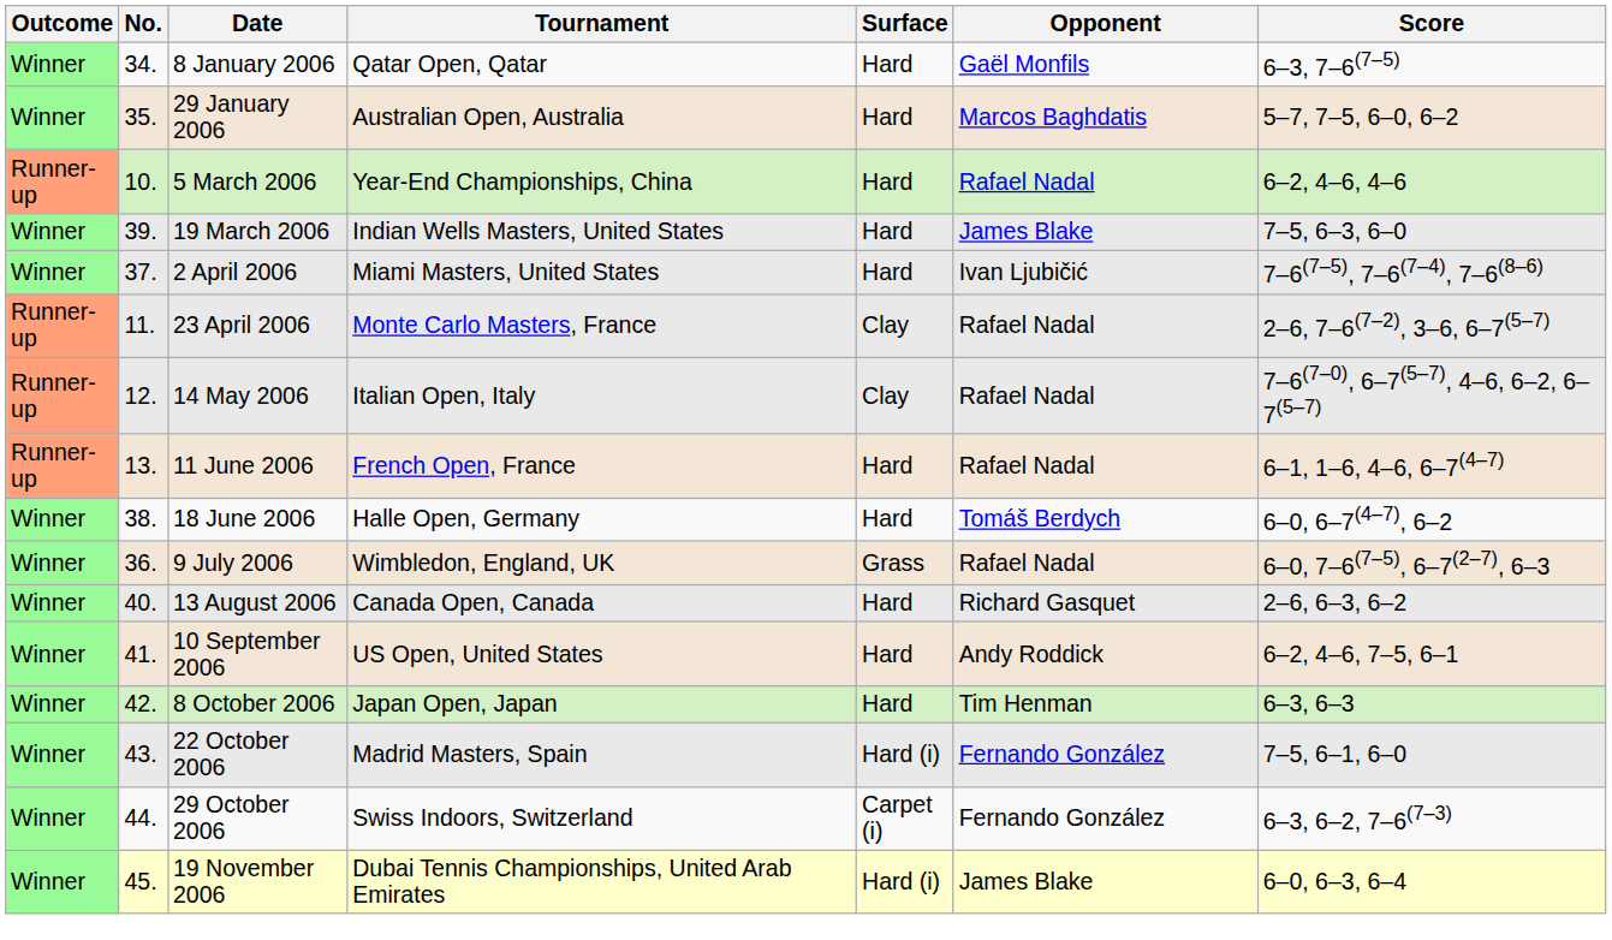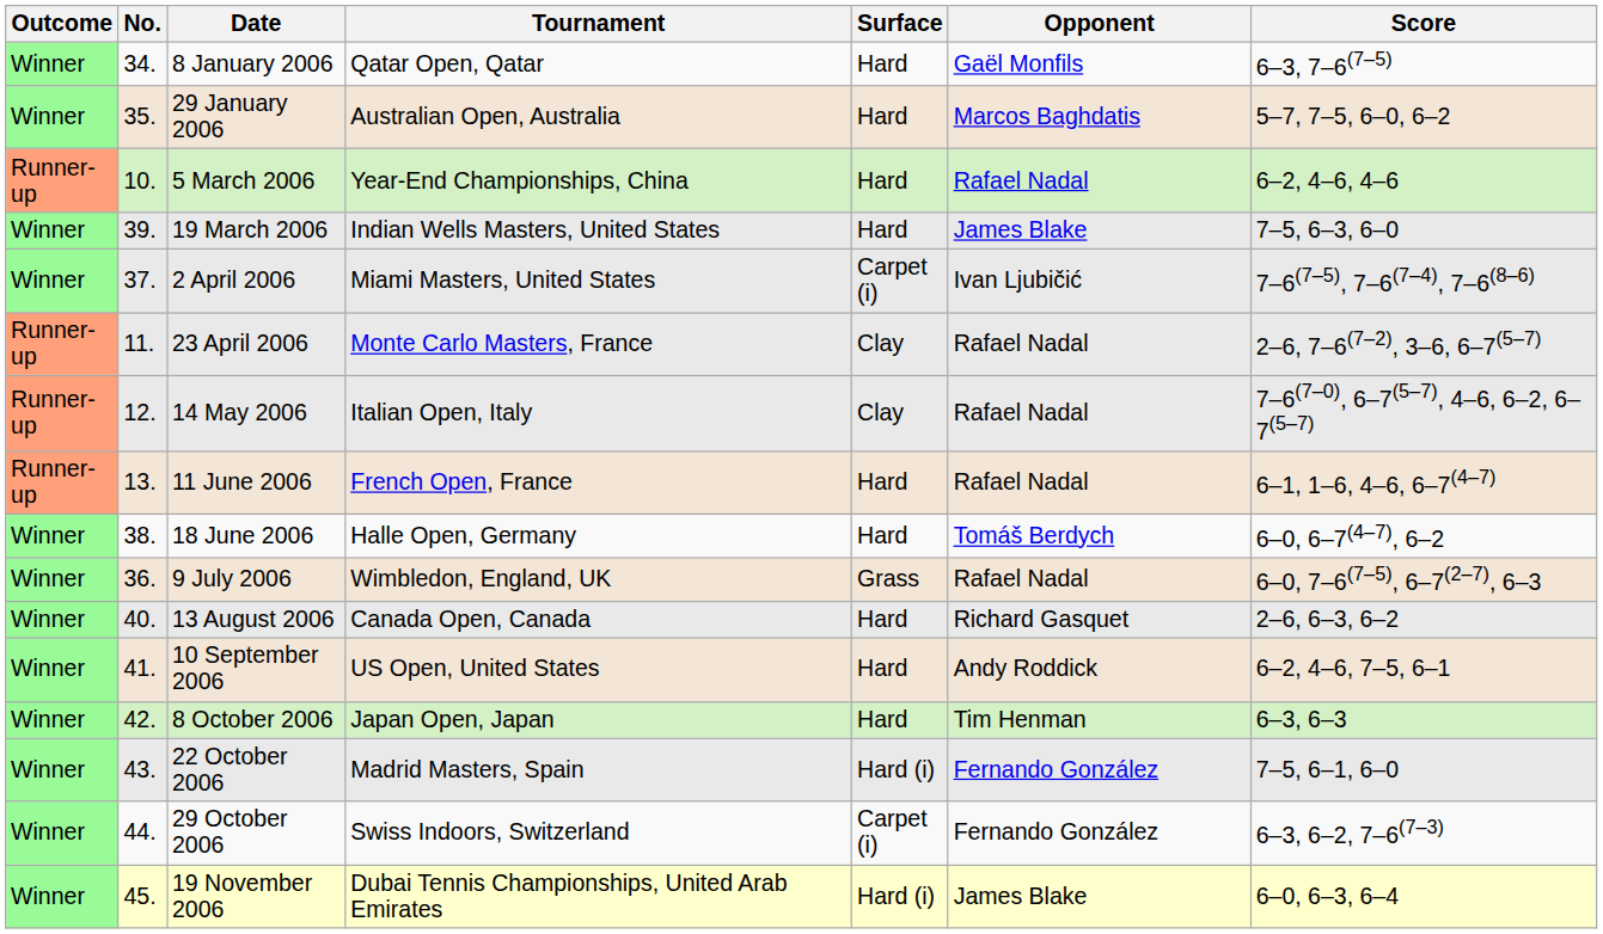 <table class="sortable wikitable">
 <tr>
 <th style="width:70px">Outcome</th>
 <th style="width:20px">No.</th>
 <th style="width:115px">Date</th>
 <th style="width:340px">Tournament</th>
 <th style="width:50px">Surface</th>
 <th style="width:200px">Opponent</th>
 <th style="width:230px" class="unsortable">Score</th>
 </tr>
 <tr>
 <td style="background:#98fb98;">Winner</td>
 <td>34.</td>
 <td>8 January 2006</td>
 <td>Qatar Open, Qatar </td>
 <td>Hard</td>
 <td> <a href='#'>Gaël Monfils</a></td>
 <td>6–3, 7–6<sup>(7–5)</sup></td>
 </tr>
 <tr style="background:#f3e6d7;">
 <td style="background:#98fb98;">Winner</td>
 <td>35.</td>
 <td>29 January 2006</td>
 <td>Australian Open, Australia </td>
 <td>Hard</td>
 <td> <a href='#'>Marcos Baghdatis</a></td>
 <td>5–7, 7–5, 6–0, 6–2</td>
 </tr>
 <tr style="background:#d4f1c5;">
 <td style="background:#ffa07a;">Runner-up</td>
 <td>10.</td>
 <td>5 March 2006</td>
 <td>Year-End Championships, China </td>
 <td>Hard</td>
 <td> <a href='#'>Rafael Nadal</a></td>
 <td>6–2, 4–6, 4–6</td>
 </tr>
 <tr style="background:#e9e9e9;">
 <td style="background:#98fb98;">Winner</td>
 <td>39.</td>
 <td>19 March 2006</td>
 <td>Indian Wells Masters, United States </td>
 <td>Hard</td>
 <td> <a href='#'>James Blake</a></td>
 <td>7–5, 6–3, 6–0</td>
 </tr>
 <tr style="background:#e9e9e9;">
 <td style="background:#98fb98;">Winner</td>
 <td>37.</td>
 <td>2 April 2006</td>
 <td>Miami Masters, United States </td>
-<td>Hard</td>
+<td>Carpet (i)</td>
 <td> Ivan Ljubičić</td>
 <td>7–6<sup>(7–5)</sup>, 7–6<sup>(7–4)</sup>, 7–6<sup>(8–6)</sup></td>
 </tr>
 <tr style="background:#e9e9e9;">
 <td style="background:#ffa07a;">Runner-up</td>
 <td>11.</td>
 <td>23 April 2006</td>
 <td><a href='#'>Monte Carlo Masters</a>, France</td>
 <td>Clay</td>
 <td> Rafael Nadal</td>
 <td>2–6, 7–6<sup>(7–2)</sup>, 3–6, 6–7<sup>(5–7)</sup></td>
 </tr>
 <tr style="background:#e9e9e9;">
 <td style="background:#ffa07a;">Runner-up</td>
 <td>12.</td>
 <td>14 May 2006</td>
 <td>Italian Open, Italy </td>
 <td>Clay</td>
 <td> Rafael Nadal</td>
 <td>7–6<sup>(7–0)</sup>, 6–7<sup>(5–7)</sup>, 4–6, 6–2, 6–7<sup>(5–7)</sup></td>
 </tr>
 <tr style="background:#f3e6d7;">
 <td style="background:#ffa07a;">Runner-up</td>
 <td>13.</td>
 <td>11 June 2006</td>
 <td><a href='#'>French Open</a>, France</td>
 <td>Hard</td>
 <td> Rafael Nadal</td>
 <td>6–1, 1–6, 4–6, 6–7<sup>(4–7)</sup></td>
 </tr>
 <tr>
 <td style="background:#98fb98;">Winner</td>
 <td>38.</td>
 <td>18 June 2006</td>
 <td>Halle Open, Germany </td>
 <td>Hard</td>
 <td> <a href='#'>Tomáš Berdych</a></td>
 <td>6–0, 6–7<sup>(4–7)</sup>, 6–2</td>
 </tr>
 <tr style="background:#f3e6d7;">
 <td style="background:#98fb98;">Winner</td>
 <td>36.</td>
 <td>9 July 2006</td>
 <td>Wimbledon, England, UK </td>
 <td>Grass</td>
 <td> Rafael Nadal</td>
 <td>6–0, 7–6<sup>(7–5)</sup>, 6–7<sup>(2–7)</sup>, 6–3</td>
 </tr>
 <tr style="background:#e9e9e9;">
 <td style="background:#98fb98;">Winner</td>
 <td>40.</td>
 <td>13 August 2006</td>
 <td>Canada Open, Canada </td>
 <td>Hard</td>
 <td> Richard Gasquet</td>
 <td>2–6, 6–3, 6–2</td>
 </tr>
 <tr style="background:#f3e6d7;">
 <td style="background:#98fb98;">Winner</td>
 <td>41.</td>
 <td>10 September 2006</td>
 <td>US Open, United States </td>
 <td>Hard</td>
 <td> Andy Roddick</td>
 <td>6–2, 4–6, 7–5, 6–1</td>
 </tr>
 <tr style="background:#d4f1c5;">
 <td style="background:#98fb98;">Winner</td>
 <td>42.</td>
 <td>8 October 2006</td>
 <td>Japan Open, Japan</td>
 <td>Hard</td>
 <td> Tim Henman</td>
 <td>6–3, 6–3</td>
 </tr>
 <tr style="background:#e9e9e9;">
 <td style="background:#98fb98;">Winner</td>
 <td>43.</td>
 <td>22 October 2006</td>
 <td>Madrid Masters, Spain</td>
 <td>Hard (i)</td>
 <td> <a href='#'>Fernando González</a></td>
 <td>7–5, 6–1, 6–0</td>
 </tr>
 <tr>
 <td style="background:#98fb98;">Winner</td>
 <td>44.</td>
 <td>29 October 2006</td>
 <td>Swiss Indoors, Switzerland</td>
 <td>Carpet (i)</td>
 <td> Fernando González</td>
 <td>6–3, 6–2, 7–6<sup>(7–3)</sup></td>
 </tr>
 <tr style="background:#ffc;">
 <td style="background:#98fb98;">Winner</td>
 <td>45.</td>
 <td>19 November 2006</td>
 <td>Dubai Tennis Championships, United Arab Emirates</td>
 <td>Hard (i)</td>
 <td> James Blake</td>
 <td>6–0, 6–3, 6–4</td>
 </tr>
 </table>
